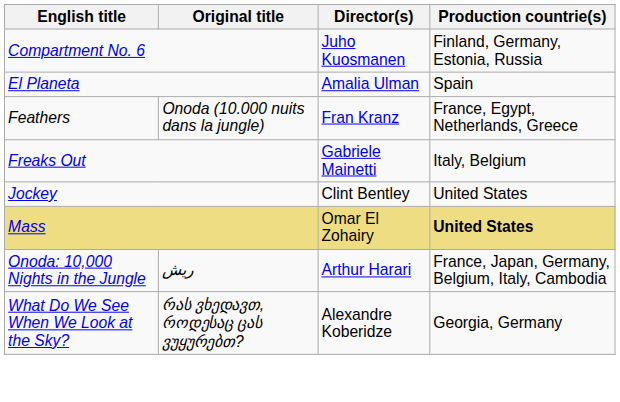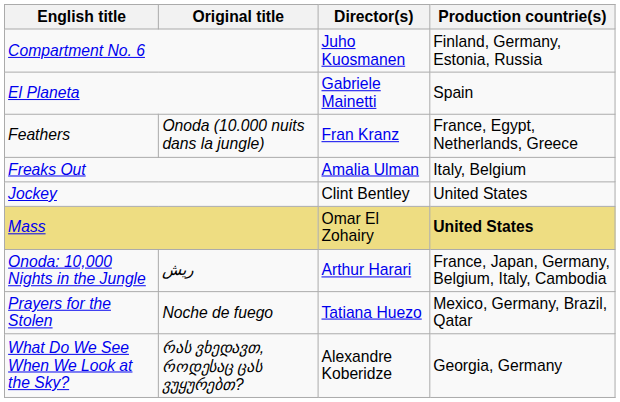 <table class="sortable wikitable" style="width:100%; margin-bottom:4px" cellpadding="5">
 <tr>
 <th scope="col">English title</th>
 <th scope="col">Original title</th>
 <th scope="col">Director(s)</th>
 <th scope="col">Production countrie(s)</th>
 </tr>
 <tr>
 <td colspan=2><em><a href='#'>Compartment No. 6</a></em></td>
 <td><a href='#'>Juho Kuosmanen</a></td>
 <td>Finland, Germany, Estonia, Russia</td>
 </tr>
 <tr>
 <td colspan=2><em><a href='#'>El Planeta</a></em></td>
-<td><a href='#'>Amalia Ulman</a></td>
+<td><a href='#'>Gabriele Mainetti</a></td>
 <td>Spain</td>
 </tr>
 <tr>
 <td><em>Feathers</em></td>
 <td><em>Onoda (10.000 nuits dans la jungle)</em></td>
 <td><a href='#'>Fran Kranz</a></td>
 <td>France, Egypt, Netherlands, Greece</td>
 </tr>
 <tr>
 <td colspan="2"><em><a href='#'>Freaks Out</a></em></td>
-<td><a href='#'>Gabriele Mainetti</a></td>
+<td><a href='#'>Amalia Ulman</a></td>
 <td>Italy, Belgium</td>
 </tr>
 <tr>
 <td colspan="2"><em><a href='#'>Jockey</a></em></td>
 <td>Clint Bentley</td>
 <td>United States</td>
 </tr>
 <tr style="background:#eedd82;">
 <td colspan="2"><em><a href='#'>Mass</a></em></td>
 <td>Omar El Zohairy</td>
 <td><strong>United States</strong></td>
 </tr>
 <tr>
 <td><em><a href='#'>Onoda: 10,000 Nights in the Jungle</a></em></td>
 <td><em>ريش</em></td>
 <td><a href='#'>Arthur Harari</a></td>
 <td>France, Japan, Germany, Belgium, Italy, Cambodia</td>
 </tr>
 <tr>
+<td><em><a href='#'>Prayers for the Stolen</a></em></td>
+<td><em>Noche de fuego</em></td>
+<td><a href='#'>Tatiana Huezo</a></td>
+<td>Mexico, Germany, Brazil, Qatar</td>
+</tr>
+<tr>
 <td><em><a href='#'>What Do We See When We Look at the Sky?</a></em></td>
 <td><em>რას ვხედავთ, როდესაც ცას ვუყურებთ?</em></td>
 <td>Alexandre Koberidze</td>
 <td>Georgia, Germany</td>
 </tr>
 </table>
